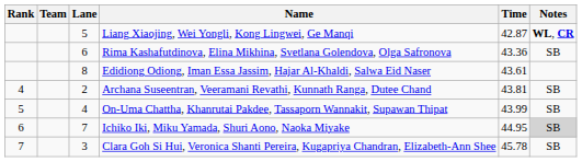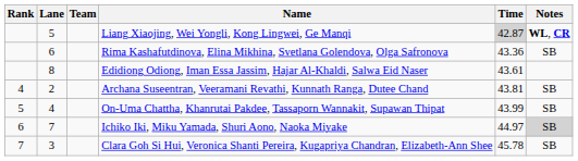 <table class="wikitable sortable" style="text-align:center;font-size:95%">
 <tr>
 <th>Rank</th>
+<th>Lane</th>
 <th>Team</th>
-<th>Lane</th>
 <th>Name</th>
 <th>Time</th>
 <th>Notes</th>
 </tr>
 <tr>
 <td></td>
+<td>5</td>
 <td align=left></td>
-<td>5</td>
 <td align=left><a href='#'>Liang Xiaojing</a>, <a href='#'>Wei Yongli</a>, <a href='#'>Kong Lingwei</a>, <a href='#'>Ge Manqi</a></td>
-<td>42.87</td>
+<td style="background: lightgrey;">42.87</td>
 <td><strong>WL</strong>, <strong><a href='#'>CR</a></strong></td>
 </tr>
 <tr>
 <td></td>
+<td>6</td>
 <td align=left></td>
-<td>6</td>
 <td align=left><a href='#'>Rima Kashafutdinova</a>, <a href='#'>Elina Mikhina</a>, <a href='#'>Svetlana Golendova</a>, <a href='#'>Olga Safronova</a></td>
 <td>43.36</td>
 <td>SB</td>
 </tr>
 <tr>
 <td></td>
+<td>8</td>
 <td align=left></td>
-<td>8</td>
 <td align=left><a href='#'>Edidiong Odiong</a>, <a href='#'>Iman Essa Jassim</a>, <a href='#'>Hajar Al-Khaldi</a>, <a href='#'>Salwa Eid Naser</a></td>
 <td>43.61</td>
 <td></td>
 </tr>
 <tr>
 <td>4</td>
+<td>2</td>
 <td align=left></td>
-<td>2</td>
 <td align=left><a href='#'>Archana Suseentran</a>, <a href='#'>Veeramani Revathi</a>, <a href='#'>Kunnath Ranga</a>, <a href='#'>Dutee Chand</a></td>
 <td>43.81</td>
 <td>SB</td>
 </tr>
 <tr>
 <td>5</td>
+<td>4</td>
 <td align=left></td>
-<td>4</td>
 <td align=left><a href='#'>On-Uma Chattha</a>, <a href='#'>Khanrutai Pakdee</a>, <a href='#'>Tassaporn Wannakit</a>, <a href='#'>Supawan Thipat</a></td>
 <td>43.99</td>
 <td>SB</td>
 </tr>
 <tr>
 <td>6</td>
+<td>7</td>
 <td align=left></td>
-<td>7</td>
 <td align=left><a href='#'>Ichiko Iki</a>, <a href='#'>Miku Yamada</a>, <a href='#'>Shuri Aono</a>, <a href='#'>Naoka Miyake</a></td>
-<td>44.95</td>
+<td>44.97</td>
 <td style="background: lightgrey;">SB</td>
 </tr>
 <tr>
 <td>7</td>
+<td>3</td>
 <td align=left></td>
-<td>3</td>
 <td align=left><a href='#'>Clara Goh Si Hui</a>, <a href='#'>Veronica Shanti Pereira</a>, <a href='#'>Kugapriya Chandran</a>, <a href='#'>Elizabeth-Ann Shee</a></td>
 <td>45.78</td>
 <td>SB</td>
 </tr>
 </table>
